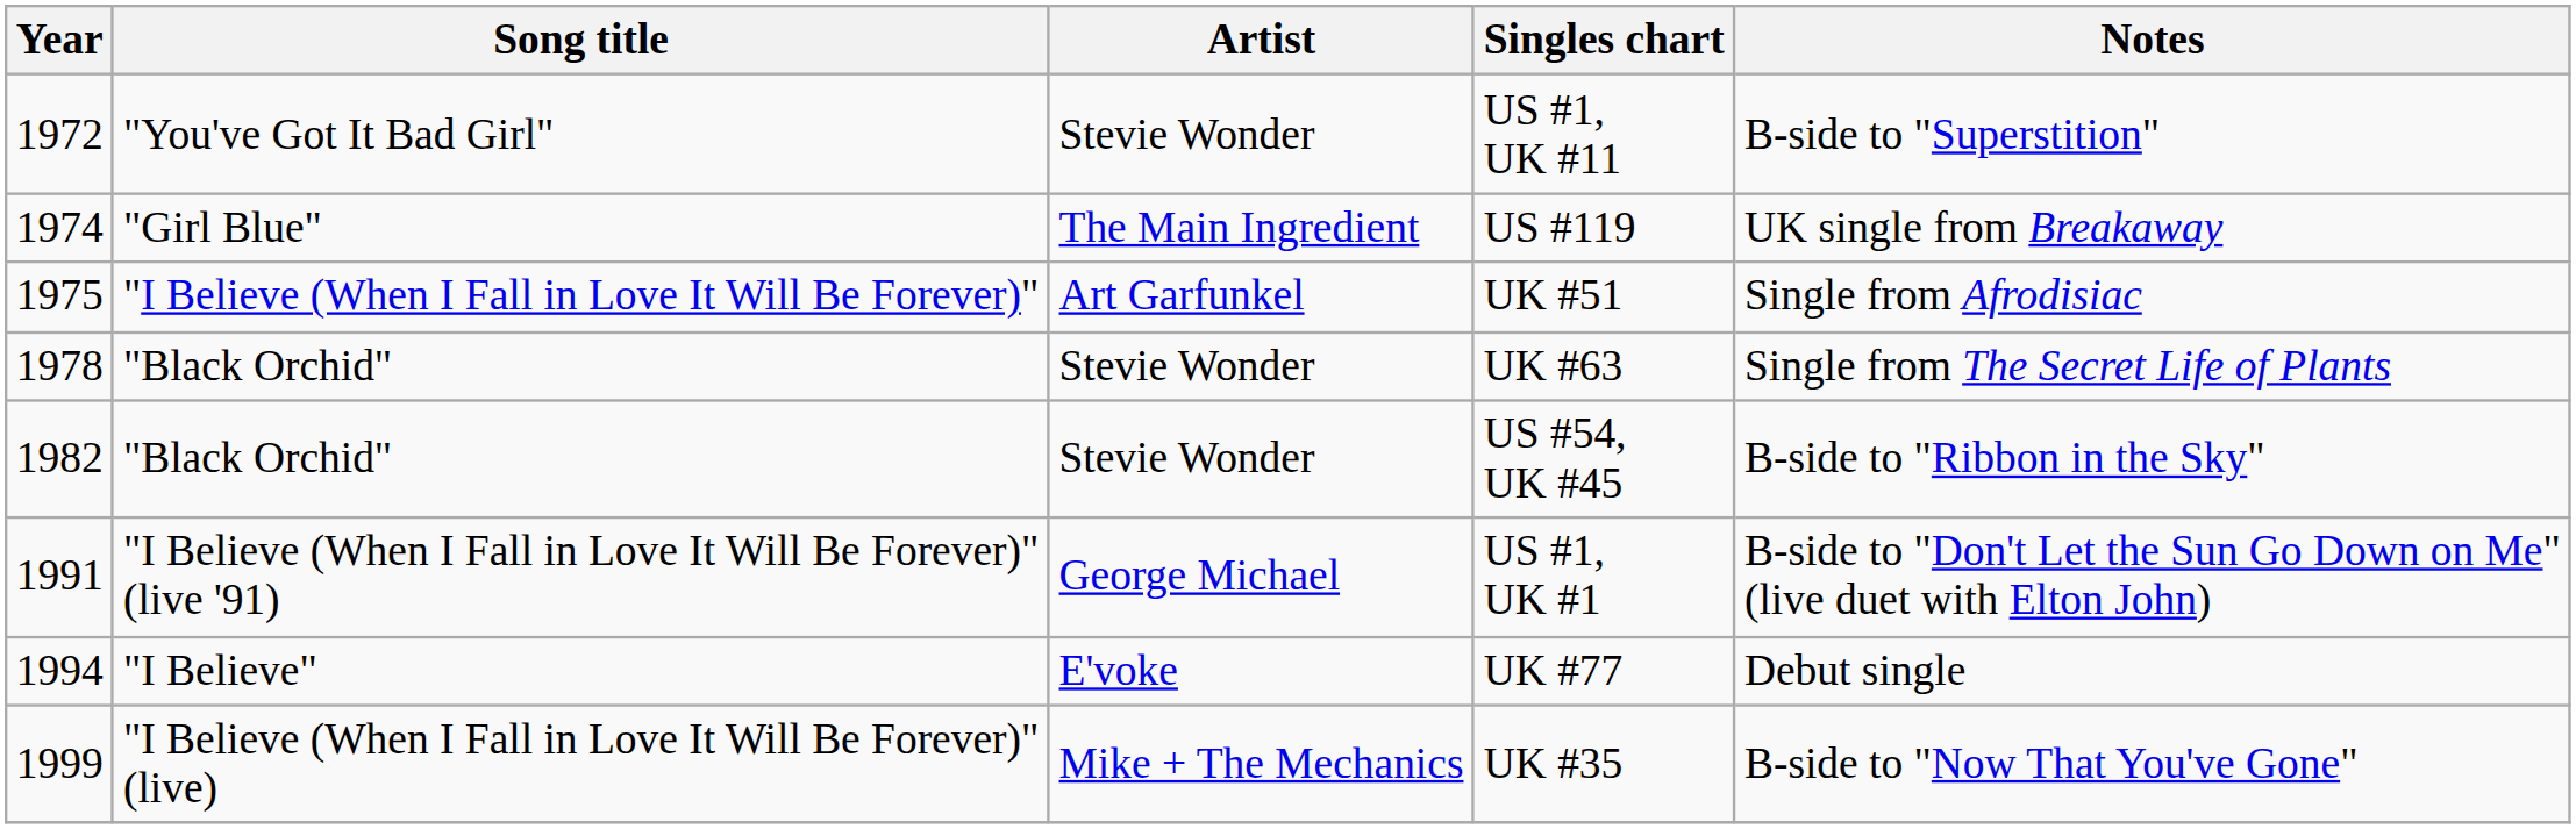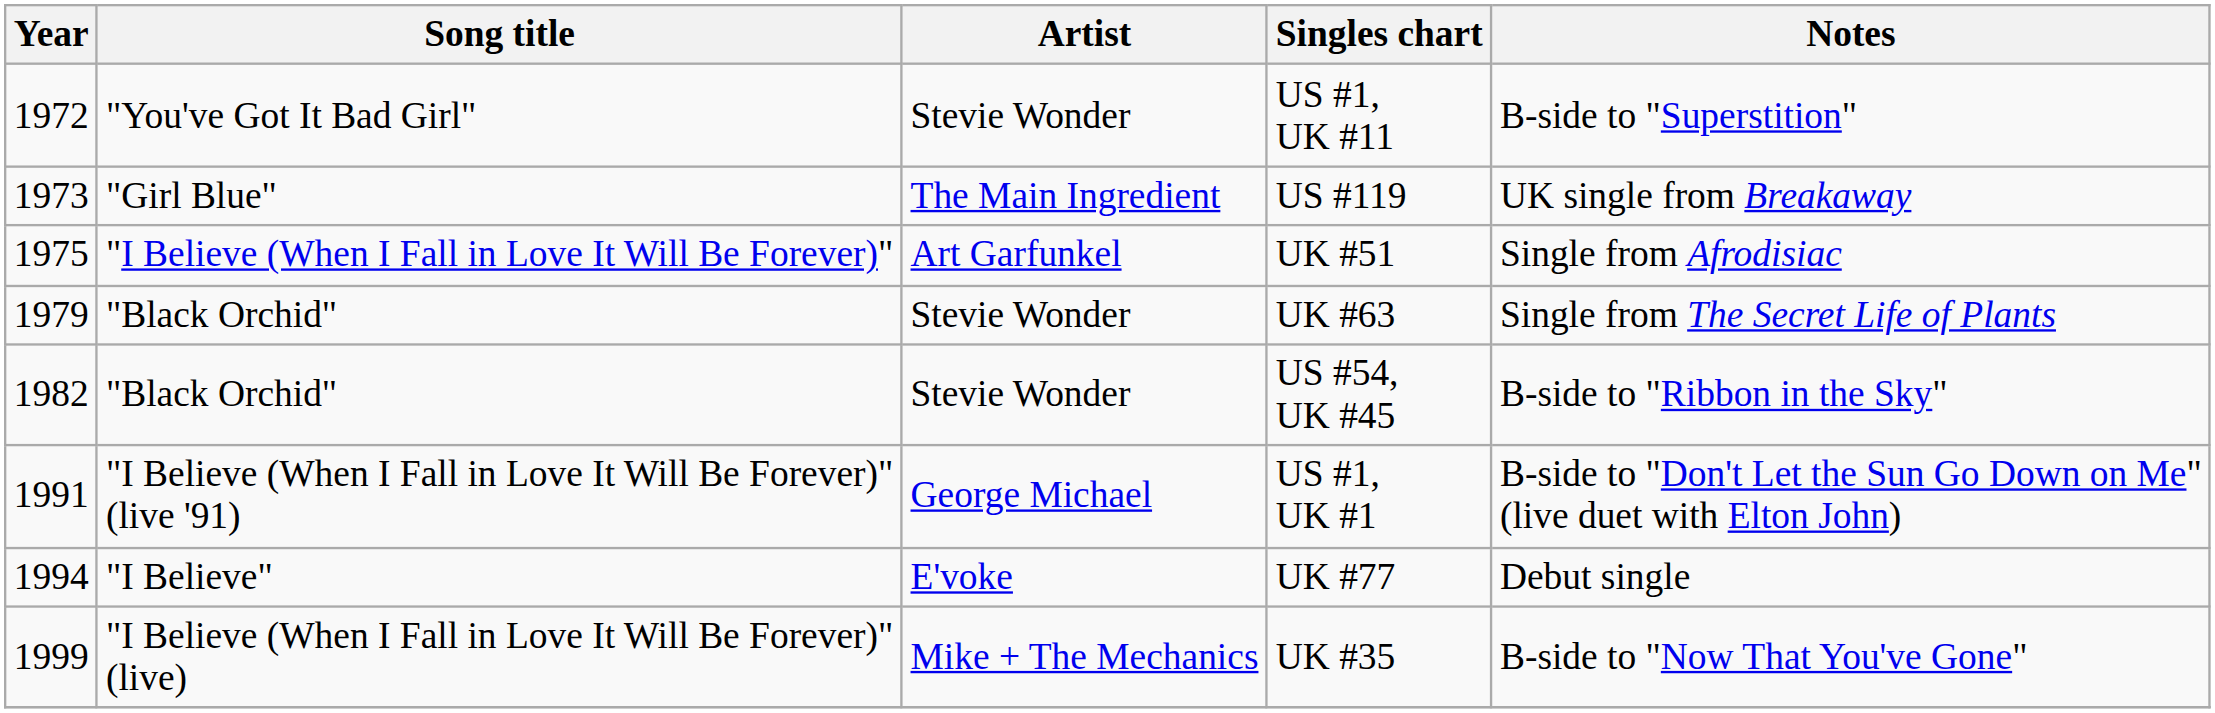 <table class="wikitable">
 <tr>
 <th>Year</th>
 <th>Song title</th>
 <th>Artist</th>
 <th>Singles chart</th>
 <th>Notes</th>
 </tr>
 <tr>
 <td>1972</td>
 <td>"You've Got It Bad Girl" </td>
 <td>Stevie Wonder</td>
 <td>US #1,<br>UK #11</td>
 <td>B-side to "<a href='#'>Superstition</a>"</td>
 </tr>
 <tr>
-<td>1974</td>
+<td>1973</td>
 <td>"Girl Blue"</td>
 <td><a href='#'>The Main Ingredient</a></td>
 <td>US #119</td>
 <td>UK single from <em><a href='#'>Breakaway</a></em></td>
 </tr>
 <tr>
 <td>1975</td>
 <td>"<a href='#'>I Believe (When I Fall in Love It Will Be Forever)</a>"</td>
 <td><a href='#'>Art Garfunkel</a></td>
 <td>UK #51</td>
 <td>Single from <em><a href='#'>Afrodisiac</a></em></td>
 </tr>
 <tr>
-<td>1978</td>
+<td>1979</td>
 <td>"Black Orchid"</td>
 <td>Stevie Wonder</td>
 <td>UK #63</td>
 <td>Single from <em><a href='#'>The Secret Life of Plants</a></em></td>
 </tr>
 <tr>
 <td>1982</td>
 <td>"Black Orchid" </td>
 <td>Stevie Wonder</td>
 <td>US #54,<br>UK #45</td>
 <td>B-side to "<a href='#'>Ribbon in the Sky</a>"</td>
 </tr>
 <tr>
 <td>1991</td>
 <td>"I Believe (When I Fall in Love It Will Be Forever)"<br>(live '91) </td>
 <td><a href='#'>George Michael</a></td>
 <td>US #1,<br>UK #1</td>
 <td>B-side to "<a href='#'>Don't Let the Sun Go Down on Me</a>"<br>(live duet with <a href='#'>Elton John</a>)</td>
 </tr>
 <tr>
 <td>1994</td>
 <td>"I Believe"</td>
 <td><a href='#'>E'voke</a></td>
 <td>UK #77</td>
 <td>Debut single</td>
 </tr>
 <tr>
 <td>1999</td>
 <td>"I Believe (When I Fall in Love It Will Be Forever)"<br>(live) </td>
 <td><a href='#'>Mike + The Mechanics</a></td>
 <td>UK #35</td>
 <td>B-side to "<a href='#'>Now That You've Gone</a>"</td>
 </tr>
 <tr>
 </tr>
 </table>
